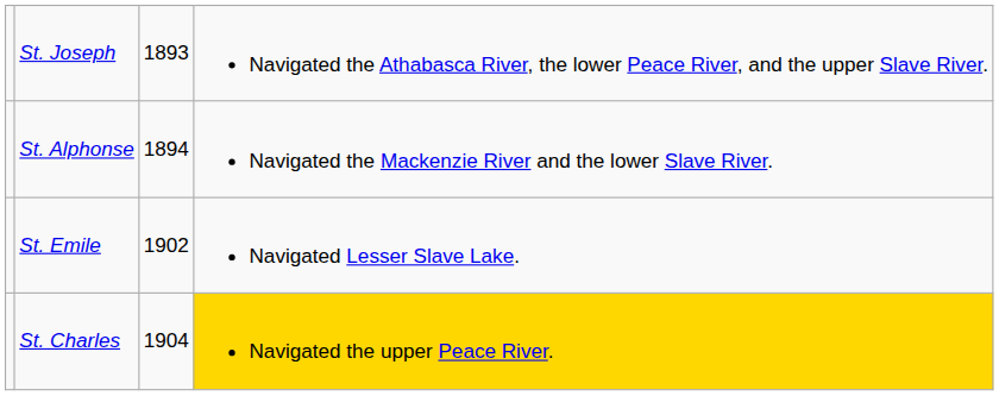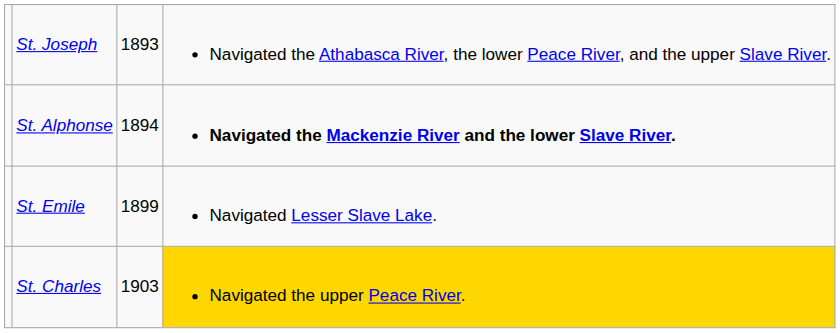 <table class="wikitable">
 <tr>
 <td></td>
 <td><a href='#'><em>St. Joseph</em></a></td>
 <td>1893</td>
 <td><br><ul><li>Navigated the <a href='#'>Athabasca River</a>, the lower <a href='#'>Peace River</a>, and the upper <a href='#'>Slave River</a>.</li></ul></td>
 </tr>
 <tr>
 <td></td>
 <td><a href='#'><em>St. Alphonse</em></a></td>
 <td>1894</td>
-<td><br><ul><li>Navigated the <a href='#'>Mackenzie River</a> and the lower <a href='#'>Slave River</a>.</li></ul></td>
+<td><strong><br><ul><li>Navigated the <a href='#'>Mackenzie River</a> and the lower <a href='#'>Slave River</a>.</li></ul></strong></td>
 </tr>
 <tr>
 <td></td>
 <td><a href='#'><em>St. Emile</em></a></td>
-<td>1902</td>
+<td>1899</td>
 <td><br><ul><li>Navigated <a href='#'>Lesser Slave Lake</a>.</li></ul></td>
 </tr>
 <tr>
 <td></td>
 <td><a href='#'><em>St. Charles</em></a></td>
-<td>1904</td>
+<td>1903</td>
 <td style="background: gold;"><br><ul><li>Navigated the upper <a href='#'>Peace River</a>.</li></ul></td>
 </tr>
 </table>
